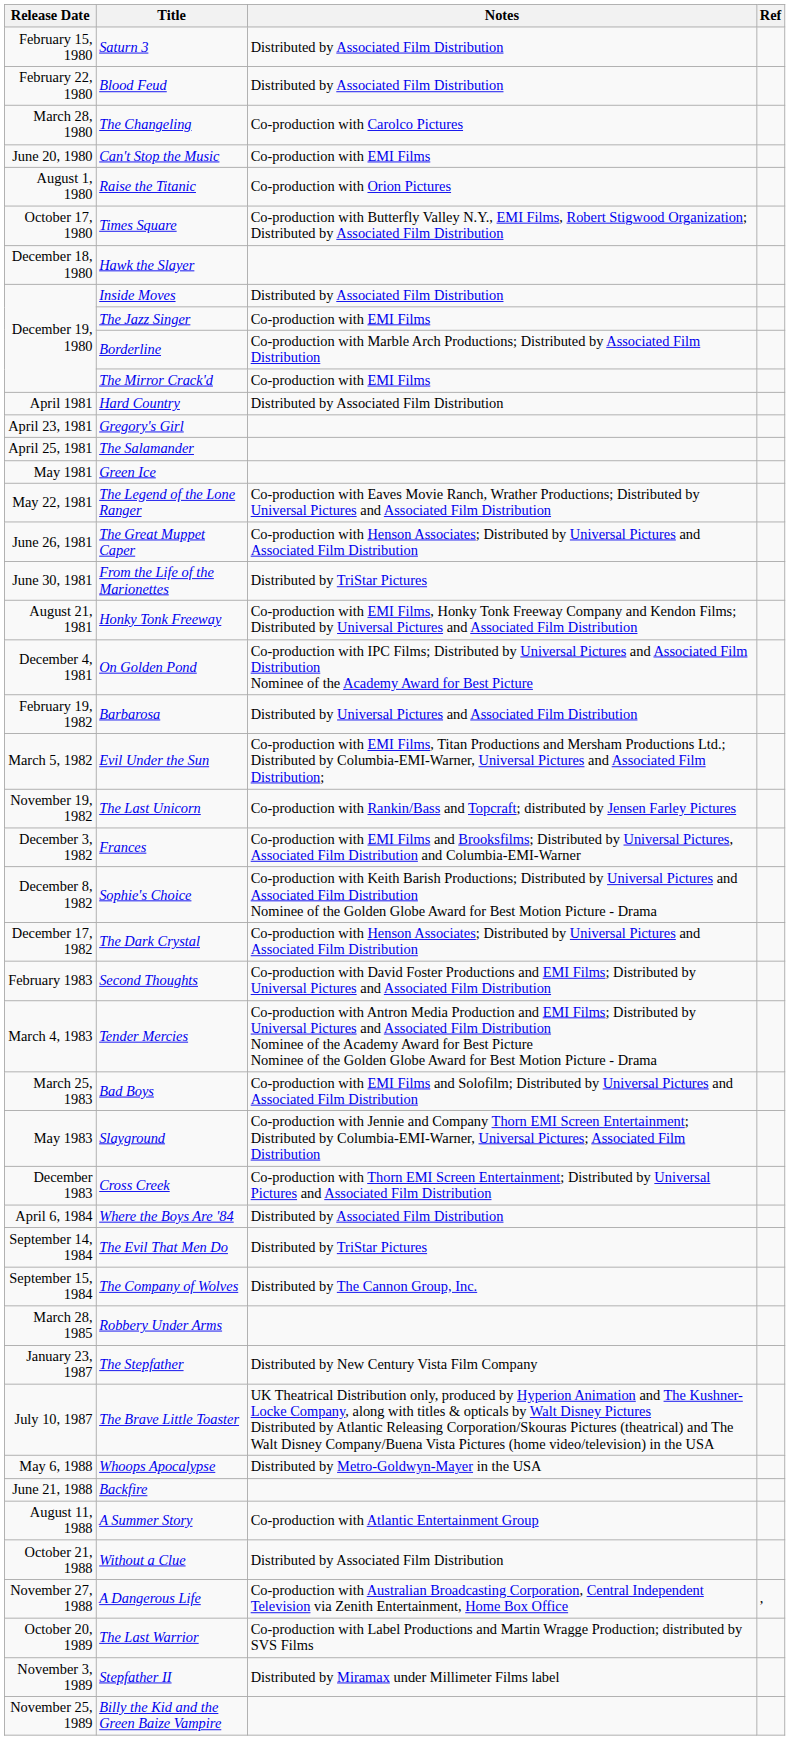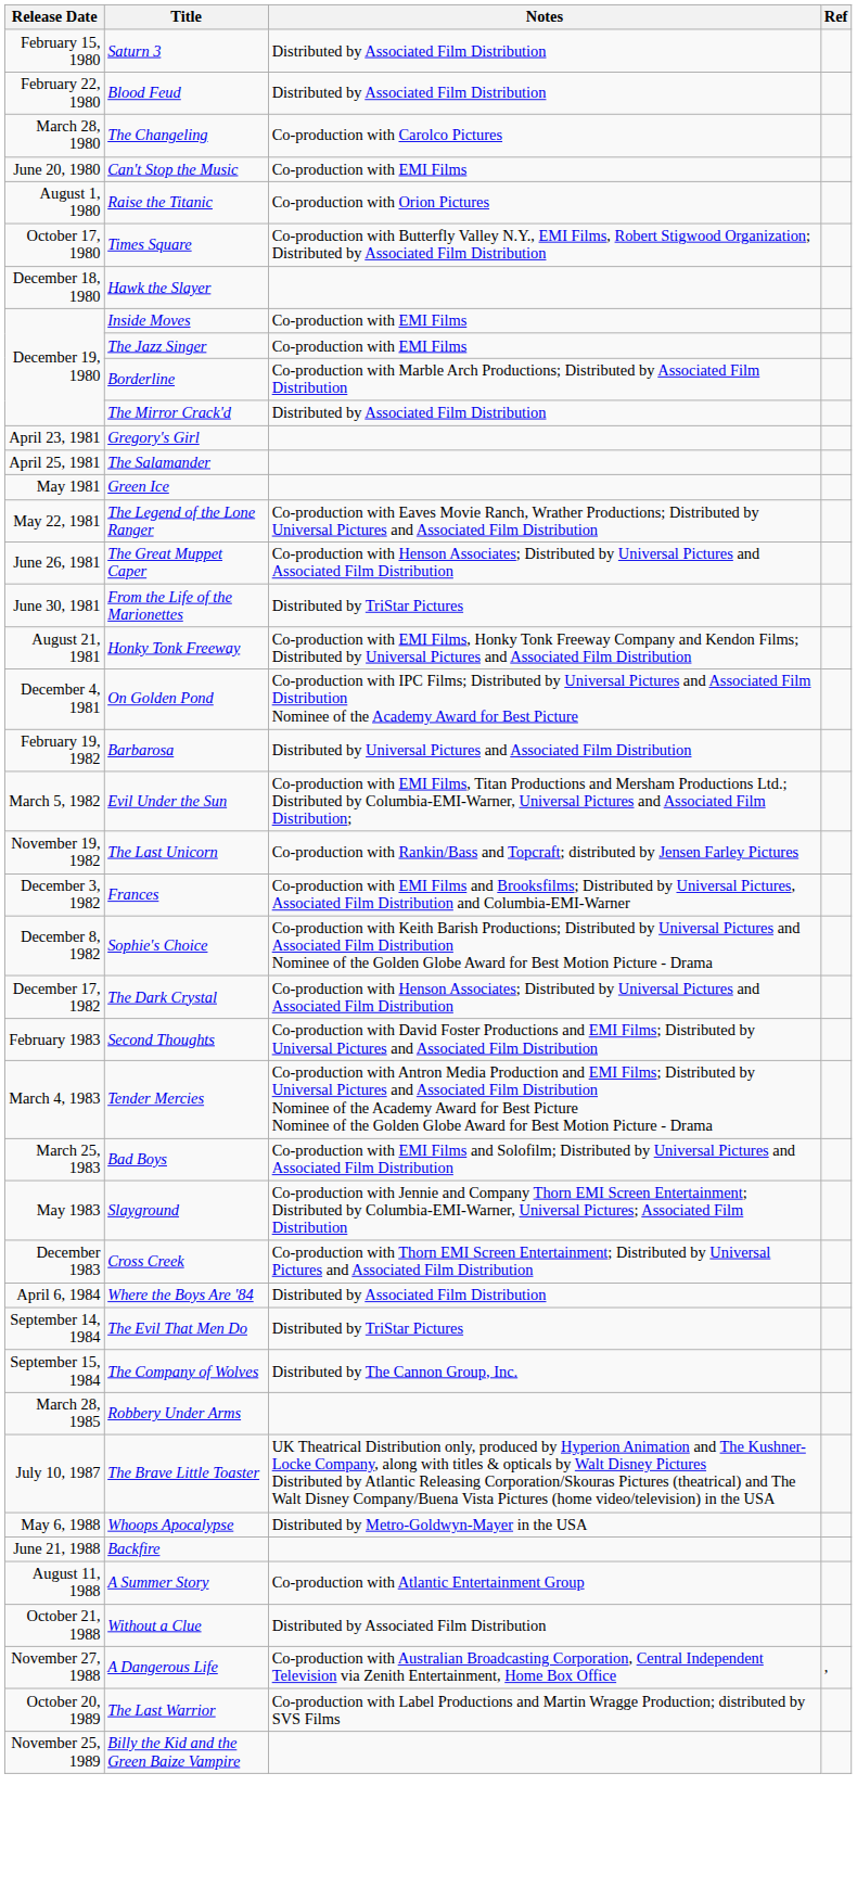 <table class="wikitable sortable">
 <tr>
 <th>Release Date</th>
 <th>Title</th>
 <th>Notes</th>
 <th>Ref</th>
 </tr>
 <tr>
 <td align="right">February 15, 1980</td>
 <td><em><a href='#'>Saturn 3</a></em></td>
 <td>Distributed by <a href='#'>Associated Film Distribution</a></td>
 <td></td>
 </tr>
 <tr>
 <td align="right">February 22, 1980</td>
 <td><em><a href='#'>Blood Feud</a></em></td>
 <td>Distributed by <a href='#'>Associated Film Distribution</a></td>
 <td></td>
 </tr>
 <tr>
 <td align="right">March 28, 1980</td>
 <td><em><a href='#'>The Changeling</a></em></td>
 <td>Co-production with <a href='#'>Carolco Pictures</a></td>
 <td></td>
 </tr>
 <tr>
 <td align="right">June 20, 1980</td>
 <td><em><a href='#'>Can't Stop the Music</a></em></td>
 <td>Co-production with <a href='#'>EMI Films</a></td>
 <td></td>
 </tr>
 <tr>
 <td align="right">August 1, 1980</td>
 <td><em><a href='#'>Raise the Titanic</a></em></td>
 <td>Co-production with <a href='#'>Orion Pictures</a></td>
 <td></td>
 </tr>
 <tr>
 <td align="right">October 17, 1980</td>
 <td><em><a href='#'>Times Square</a></em></td>
 <td>Co-production with Butterfly Valley N.Y., <a href='#'>EMI Films</a>, <a href='#'>Robert Stigwood Organization</a>; Distributed by <a href='#'>Associated Film Distribution</a></td>
 <td></td>
 </tr>
 <tr>
 <td align="right">December 18, 1980</td>
 <td><em><a href='#'>Hawk the Slayer</a></em></td>
 <td></td>
 <td></td>
 </tr>
 <tr>
 <td align="right" rowspan="4">December 19, 1980</td>
 <td><em><a href='#'>Inside Moves</a></em></td>
-<td>Distributed by <a href='#'>Associated Film Distribution</a></td>
+<td>Co-production with <a href='#'>EMI Films</a></td>
 <td></td>
 </tr>
 <tr>
 <td><em><a href='#'>The Jazz Singer</a></em></td>
 <td>Co-production with <a href='#'>EMI Films</a></td>
 <td></td>
 </tr>
 <tr>
 <td><em><a href='#'>Borderline</a></em></td>
 <td>Co-production with Marble Arch Productions; Distributed by <a href='#'>Associated Film Distribution</a></td>
 <td></td>
 </tr>
 <tr>
 <td><em><a href='#'>The Mirror Crack'd</a></em></td>
-<td>Co-production with <a href='#'>EMI Films</a></td>
-<td></td>
-</tr>
-<tr>
-<td align="right">April 1981</td>
-<td><em><a href='#'>Hard Country</a></em></td>
-<td>Distributed by Associated Film Distribution</td>
+<td>Distributed by <a href='#'>Associated Film Distribution</a></td>
 <td></td>
 </tr>
 <tr>
 <td align="right">April 23, 1981</td>
 <td><em><a href='#'>Gregory's Girl</a></em></td>
 <td></td>
 <td></td>
 </tr>
 <tr>
 <td align="right">April 25, 1981</td>
 <td><em><a href='#'>The Salamander</a></em></td>
 <td></td>
 <td></td>
 </tr>
 <tr>
 <td align="right">May 1981</td>
 <td><em><a href='#'>Green Ice</a></em></td>
 <td></td>
 <td></td>
 </tr>
 <tr>
 <td align="right">May 22, 1981</td>
 <td><em><a href='#'>The Legend of the Lone Ranger</a></em></td>
 <td>Co-production with Eaves Movie Ranch, Wrather Productions; Distributed by <a href='#'>Universal Pictures</a> and <a href='#'>Associated Film Distribution</a></td>
 <td></td>
 </tr>
 <tr>
 <td align="right">June 26, 1981</td>
 <td><em><a href='#'>The Great Muppet Caper</a></em></td>
 <td>Co-production with <a href='#'>Henson Associates</a>; Distributed by <a href='#'>Universal Pictures</a> and <a href='#'>Associated Film Distribution</a></td>
 <td></td>
 </tr>
 <tr>
 <td align="right">June 30, 1981</td>
 <td><em><a href='#'>From the Life of the Marionettes</a></em></td>
 <td>Distributed by <a href='#'>TriStar Pictures</a></td>
 <td></td>
 </tr>
 <tr>
 <td align="right">August 21, 1981</td>
 <td><em><a href='#'>Honky Tonk Freeway</a></em></td>
 <td>Co-production with <a href='#'>EMI Films</a>, Honky Tonk Freeway Company and Kendon Films; Distributed by <a href='#'>Universal Pictures</a> and <a href='#'>Associated Film Distribution</a></td>
 <td></td>
 </tr>
 <tr>
 <td align="right">December 4, 1981</td>
 <td><em><a href='#'>On Golden Pond</a></em></td>
 <td>Co-production with IPC Films; Distributed by <a href='#'>Universal Pictures</a> and <a href='#'>Associated Film Distribution</a> <br>Nominee of the <a href='#'>Academy Award for Best Picture</a></td>
 <td></td>
 </tr>
 <tr>
 <td align="right">February 19, 1982</td>
 <td><em><a href='#'>Barbarosa</a></em></td>
 <td>Distributed by <a href='#'>Universal Pictures</a> and <a href='#'>Associated Film Distribution</a></td>
 <td></td>
 </tr>
 <tr>
 <td align="right">March 5, 1982</td>
 <td><em><a href='#'>Evil Under the Sun</a></em></td>
 <td>Co-production with <a href='#'>EMI Films</a>, Titan Productions and Mersham Productions Ltd.; Distributed by Columbia-EMI-Warner, <a href='#'>Universal Pictures</a> and <a href='#'>Associated Film Distribution</a>;</td>
 <td></td>
 </tr>
 <tr>
 <td align="right">November 19, 1982</td>
 <td><em><a href='#'>The Last Unicorn</a></em></td>
 <td>Co-production with <a href='#'>Rankin/Bass</a> and <a href='#'>Topcraft</a>; distributed by <a href='#'>Jensen Farley Pictures</a></td>
 <td></td>
 </tr>
 <tr>
 <td align="right">December 3, 1982</td>
 <td><em><a href='#'>Frances</a></em></td>
 <td>Co-production with <a href='#'>EMI Films</a> and <a href='#'>Brooksfilms</a>; Distributed by <a href='#'>Universal Pictures</a>, <a href='#'>Associated Film Distribution</a> and Columbia-EMI-Warner</td>
 <td></td>
 </tr>
 <tr>
 <td align="right">December 8, 1982</td>
 <td><em><a href='#'>Sophie's Choice</a></em></td>
 <td>Co-production with Keith Barish Productions; Distributed by <a href='#'>Universal Pictures</a> and <a href='#'>Associated Film Distribution</a> <br>Nominee of the Golden Globe Award for Best Motion Picture - Drama</td>
 <td></td>
 </tr>
 <tr>
 <td align="right">December 17, 1982</td>
 <td><em><a href='#'>The Dark Crystal</a></em></td>
 <td>Co-production with <a href='#'>Henson Associates</a>; Distributed by <a href='#'>Universal Pictures</a> and <a href='#'>Associated Film Distribution</a></td>
 <td></td>
 </tr>
 <tr>
 <td align="right">February 1983</td>
 <td><em><a href='#'>Second Thoughts</a></em></td>
 <td>Co-production with David Foster Productions and <a href='#'>EMI Films</a>; Distributed by <a href='#'>Universal Pictures</a> and <a href='#'>Associated Film Distribution</a></td>
 <td></td>
 </tr>
 <tr>
 <td align="right">March 4, 1983</td>
 <td><em><a href='#'>Tender Mercies</a></em></td>
 <td>Co-production with Antron Media Production and <a href='#'>EMI Films</a>; Distributed by <a href='#'>Universal Pictures</a> and <a href='#'>Associated Film Distribution</a><br>Nominee of the Academy Award for Best Picture<br>Nominee of the Golden Globe Award for Best Motion Picture - Drama</td>
 <td></td>
 </tr>
 <tr>
 <td align="right">March 25, 1983</td>
 <td><em><a href='#'>Bad Boys</a></em></td>
 <td>Co-production with <a href='#'>EMI Films</a> and Solofilm; Distributed by <a href='#'>Universal Pictures</a> and <a href='#'>Associated Film Distribution</a></td>
 <td></td>
 </tr>
 <tr>
 <td align="right">May 1983</td>
 <td><em><a href='#'>Slayground</a></em></td>
 <td>Co-production with Jennie and Company <a href='#'>Thorn EMI Screen Entertainment</a>; Distributed by Columbia-EMI-Warner, <a href='#'>Universal Pictures</a>; <a href='#'>Associated Film Distribution</a></td>
 <td></td>
 </tr>
 <tr>
 <td align="right">December 1983</td>
 <td><em><a href='#'>Cross Creek</a></em></td>
 <td>Co-production with <a href='#'>Thorn EMI Screen Entertainment</a>; Distributed by <a href='#'>Universal Pictures</a> and <a href='#'>Associated Film Distribution</a></td>
 <td></td>
 </tr>
 <tr>
 <td align="right">April 6, 1984</td>
 <td><em><a href='#'>Where the Boys Are '84</a></em></td>
 <td>Distributed by <a href='#'>Associated Film Distribution</a></td>
 <td></td>
 </tr>
 <tr>
 <td align="right">September 14, 1984</td>
 <td><em><a href='#'>The Evil That Men Do</a></em></td>
 <td>Distributed by <a href='#'>TriStar Pictures</a></td>
 <td></td>
 </tr>
 <tr>
 <td align="right">September 15, 1984</td>
 <td><em><a href='#'>The Company of Wolves</a></em></td>
 <td>Distributed by <a href='#'>The Cannon Group, Inc.</a></td>
 <td></td>
 </tr>
 <tr>
 <td align="right">March 28, 1985</td>
 <td><em><a href='#'>Robbery Under Arms</a></em></td>
 <td></td>
 <td></td>
 </tr>
 <tr>
-<td align="right">January 23, 1987</td>
-<td><em><a href='#'>The Stepfather</a></em></td>
-<td>Distributed by New Century Vista Film Company</td>
-<td></td>
-</tr>
-<tr>
 <td align="right">July 10, 1987</td>
 <td><em><a href='#'>The Brave Little Toaster</a></em></td>
 <td>UK Theatrical Distribution only, produced by <a href='#'>Hyperion Animation</a> and <a href='#'>The Kushner-Locke Company</a>, along with titles & opticals by <a href='#'>Walt Disney Pictures</a><br>Distributed by Atlantic Releasing Corporation/Skouras Pictures (theatrical) and The Walt Disney Company/Buena Vista Pictures (home video/television) in the USA </td>
 </tr>
 <tr>
 <td align="right">May 6, 1988</td>
 <td><em><a href='#'>Whoops Apocalypse</a></em></td>
 <td>Distributed by <a href='#'>Metro-Goldwyn-Mayer</a> in the USA</td>
 <td></td>
 </tr>
 <tr>
 <td align="right">June 21, 1988</td>
 <td><em><a href='#'>Backfire</a></em></td>
 <td></td>
 <td></td>
 </tr>
 <tr>
 <td align="right">August 11, 1988</td>
 <td><em><a href='#'>A Summer Story</a></em></td>
 <td>Co-production with <a href='#'>Atlantic Entertainment Group</a></td>
 <td></td>
 </tr>
 <tr>
 <td align="right">October 21, 1988</td>
 <td><em><a href='#'>Without a Clue</a></em></td>
 <td>Distributed by Associated Film Distribution</td>
 <td></td>
 </tr>
 <tr>
 <td align="right">November 27, 1988</td>
 <td><em><a href='#'>A Dangerous Life</a></em></td>
 <td>Co-production with <a href='#'>Australian  Broadcasting Corporation</a>, <a href='#'>Central Independent Television</a> via Zenith Entertainment, <a href='#'>Home Box Office</a></td>
 <td>,</td>
 </tr>
 <tr>
 <td align="right">October 20, 1989</td>
 <td><em><a href='#'>The Last Warrior</a></em></td>
 <td>Co-production with Label Productions and Martin Wragge Production; distributed by SVS Films</td>
 <td></td>
 </tr>
 <tr>
-<td align="right">November 3, 1989</td>
-<td><em><a href='#'>Stepfather II</a></em></td>
-<td>Distributed by <a href='#'>Miramax</a> under Millimeter Films label</td>
-<td></td>
-</tr>
-<tr>
 <td align="right">November 25, 1989</td>
 <td><em><a href='#'>Billy the Kid and the Green Baize Vampire</a></em></td>
 <td></td>
 <td></td>
 </tr>
 </table>
